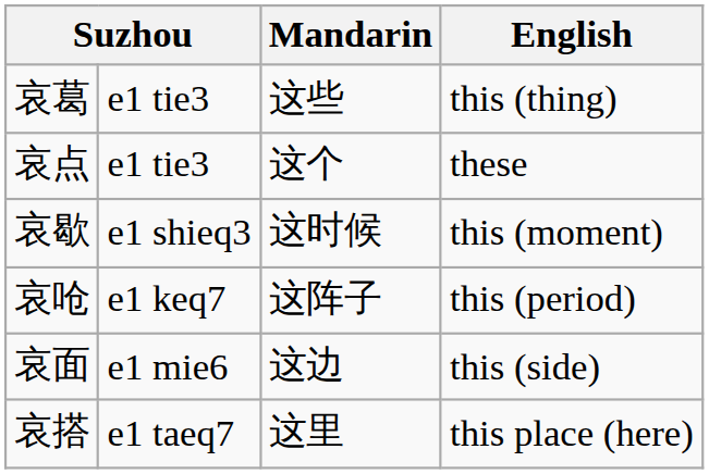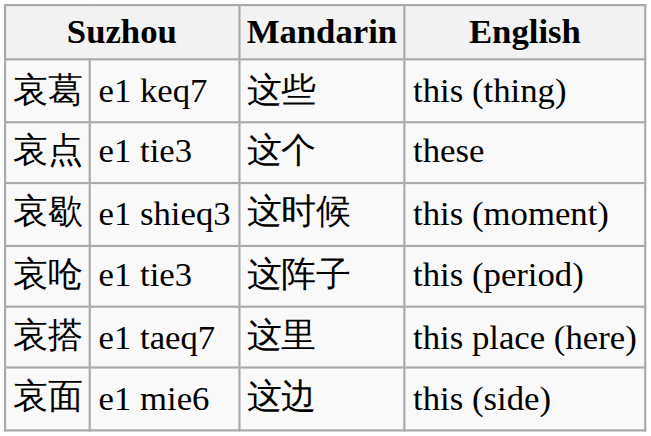 <table class="wikitable">
 <tr>
 <th colspan="2">Suzhou</th>
 <th>Mandarin</th>
 <th>English</th>
 </tr>
 <tr>
 <td>哀葛</td>
-<td>e1 tie3</td>
+<td>e1 keq7</td>
 <td>这些</td>
 <td>this (thing)</td>
 </tr>
 <tr>
 <td>哀点</td>
 <td>e1 tie3</td>
 <td>这个</td>
 <td>these</td>
 </tr>
 <tr>
 <td>哀歇</td>
 <td>e1 shieq3</td>
 <td>这时候</td>
 <td>this (moment)</td>
 </tr>
 <tr>
 <td>哀呛</td>
-<td>e1 keq7</td>
+<td>e1 tie3</td>
 <td>这阵子</td>
 <td>this (period)</td>
+</tr>
+<tr>
+<td>哀搭</td>
+<td>e1 taeq7</td>
+<td>这里</td>
+<td>this place (here)</td>
 </tr>
 <tr>
 <td>哀面</td>
 <td>e1 mie6</td>
 <td>这边</td>
 <td>this (side)</td>
 </tr>
-<tr>
-<td>哀搭</td>
-<td>e1 taeq7</td>
-<td>这里</td>
-<td>this place (here)</td>
-</tr>
 </table>
